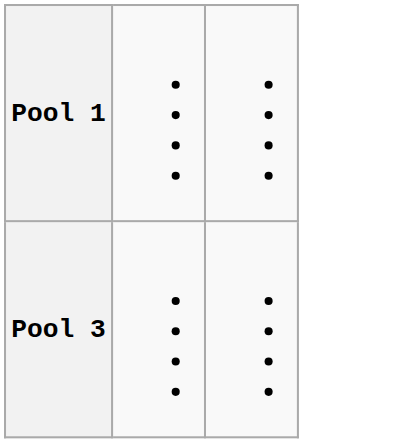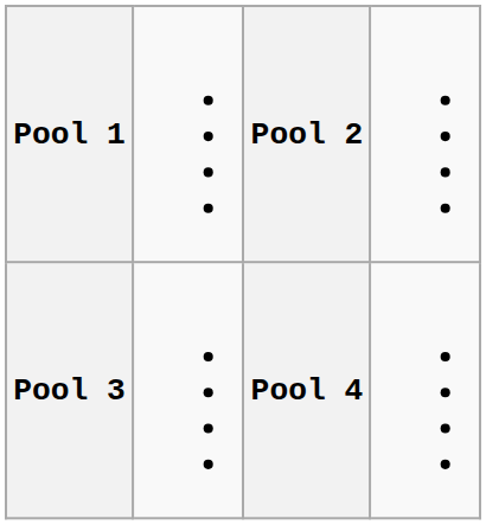 <table class="wikitable">
 <tr>
 <th>Pool 1</th>
 <td><br><ul><li></li><li></li><li></li><li></li></ul></td>
+<th>Pool 2</th>
 <td><br><ul><li></li><li></li><li></li><li></li></ul></td>
 </tr>
 <tr>
 <th>Pool 3</th>
 <td><br><ul><li></li><li></li><li></li><li></li></ul></td>
+<th>Pool 4</th>
 <td><br><ul><li></li><li></li><li></li><li></li></ul></td>
 </tr>
 </table>
